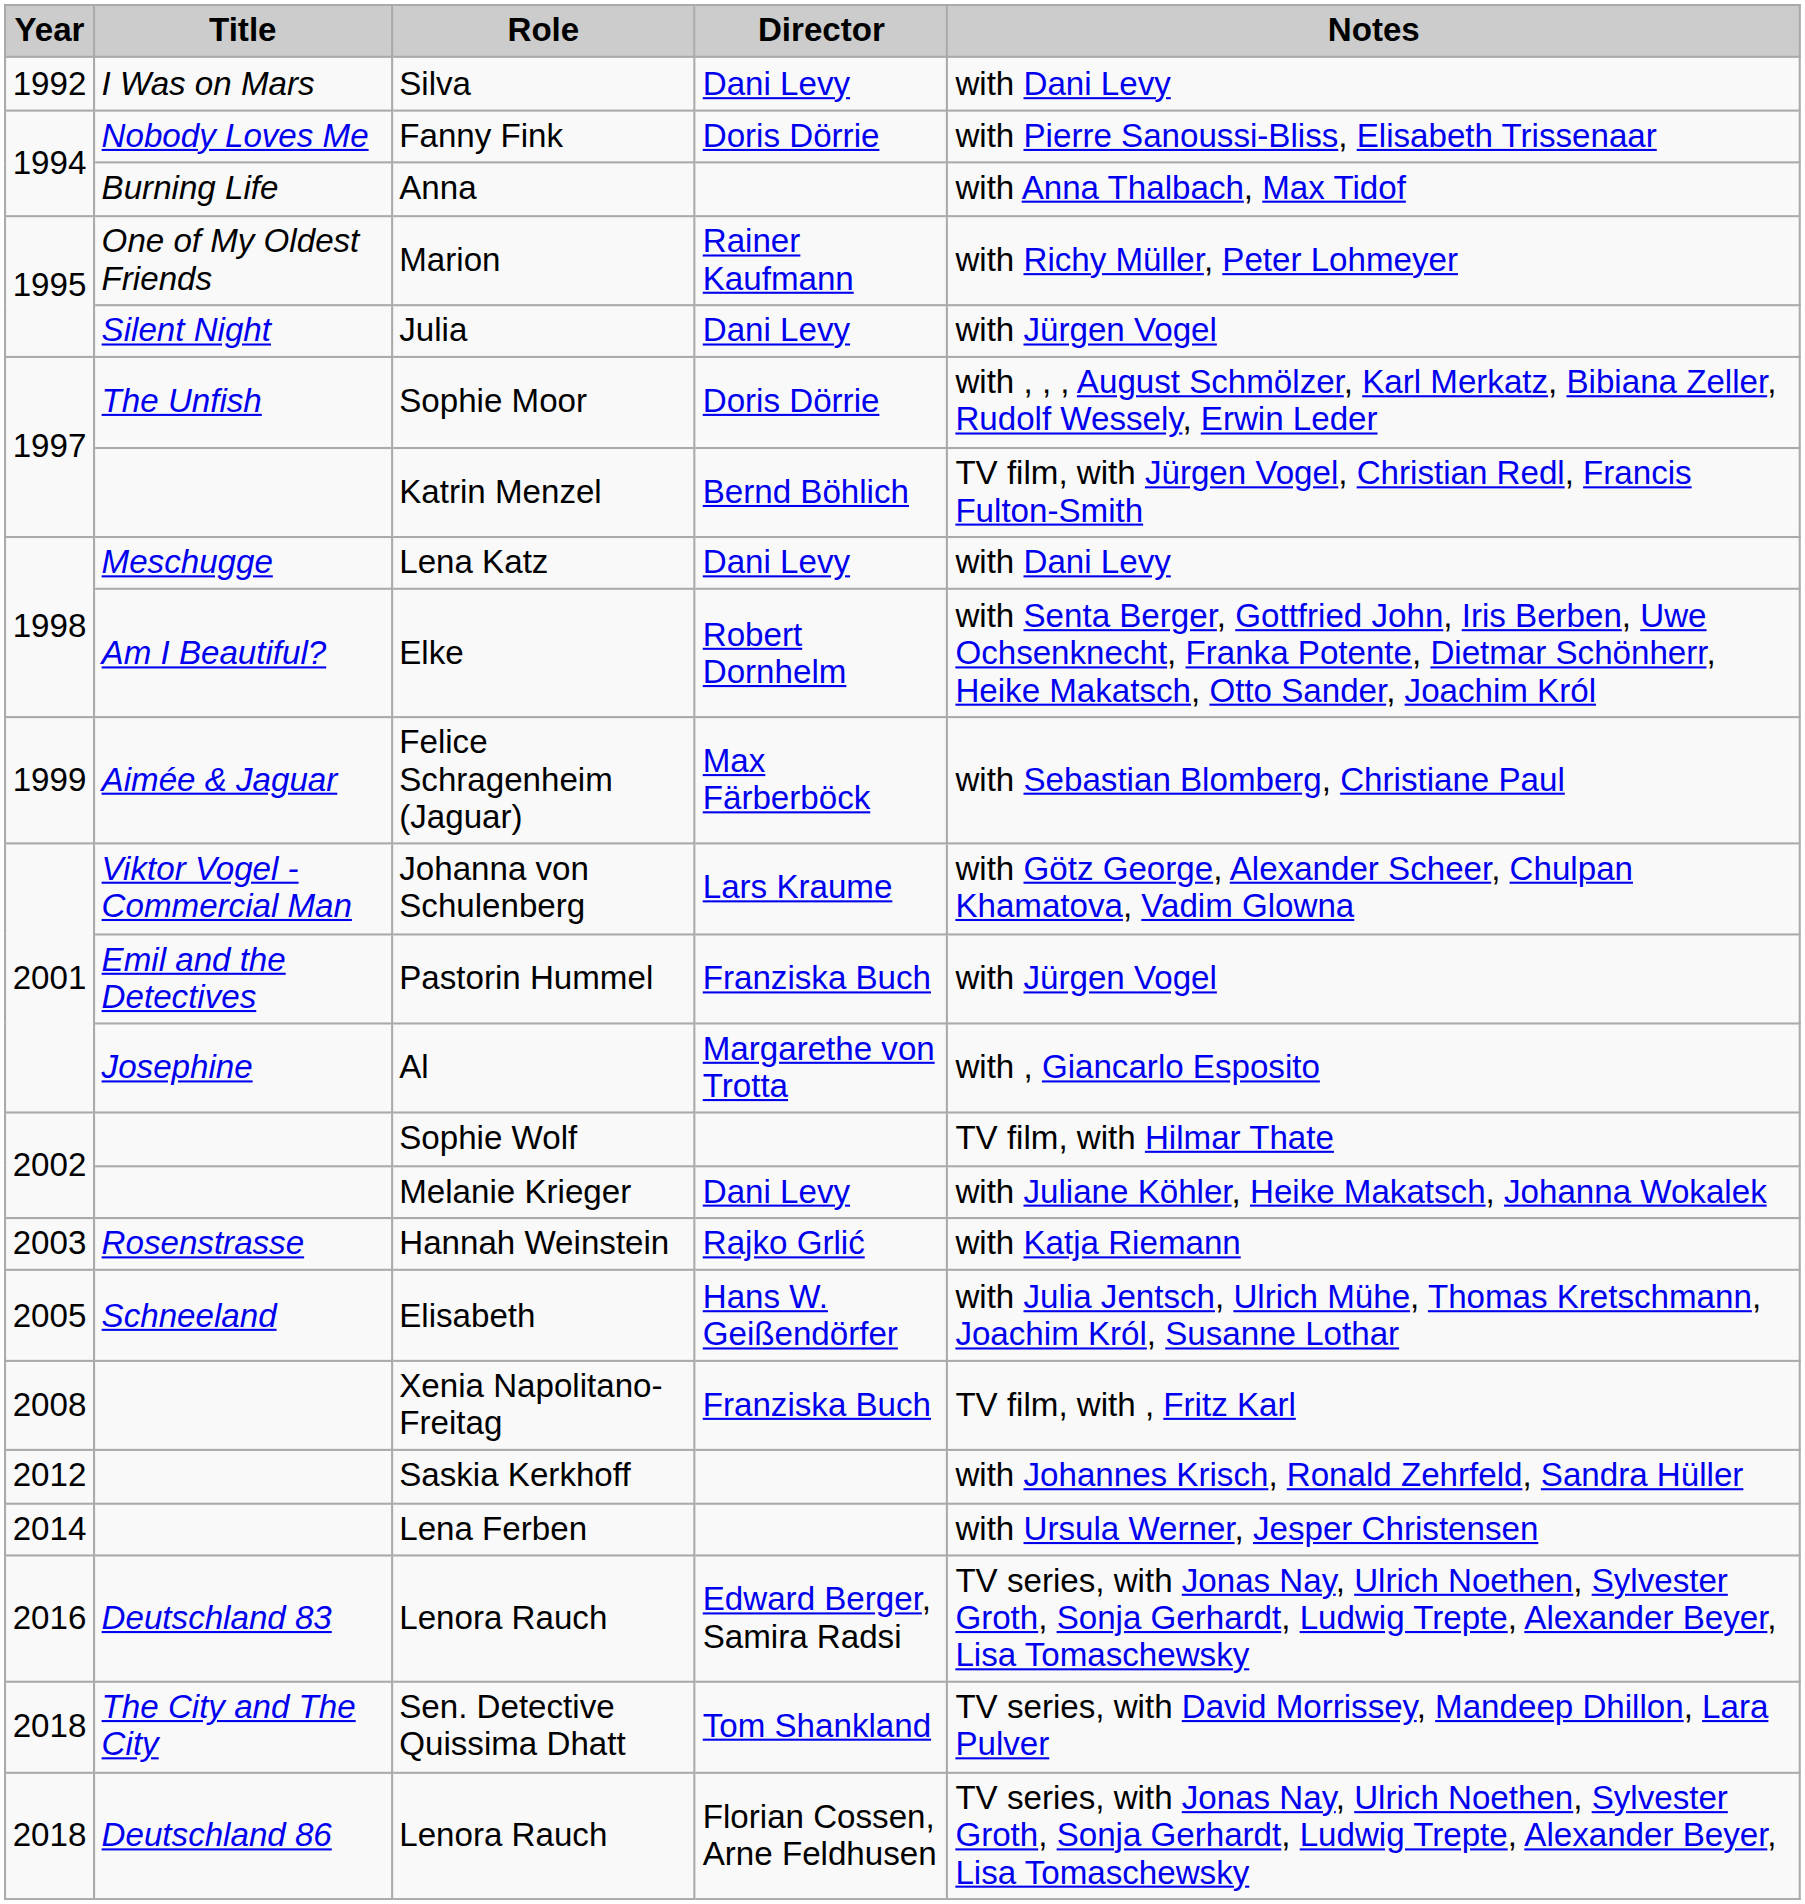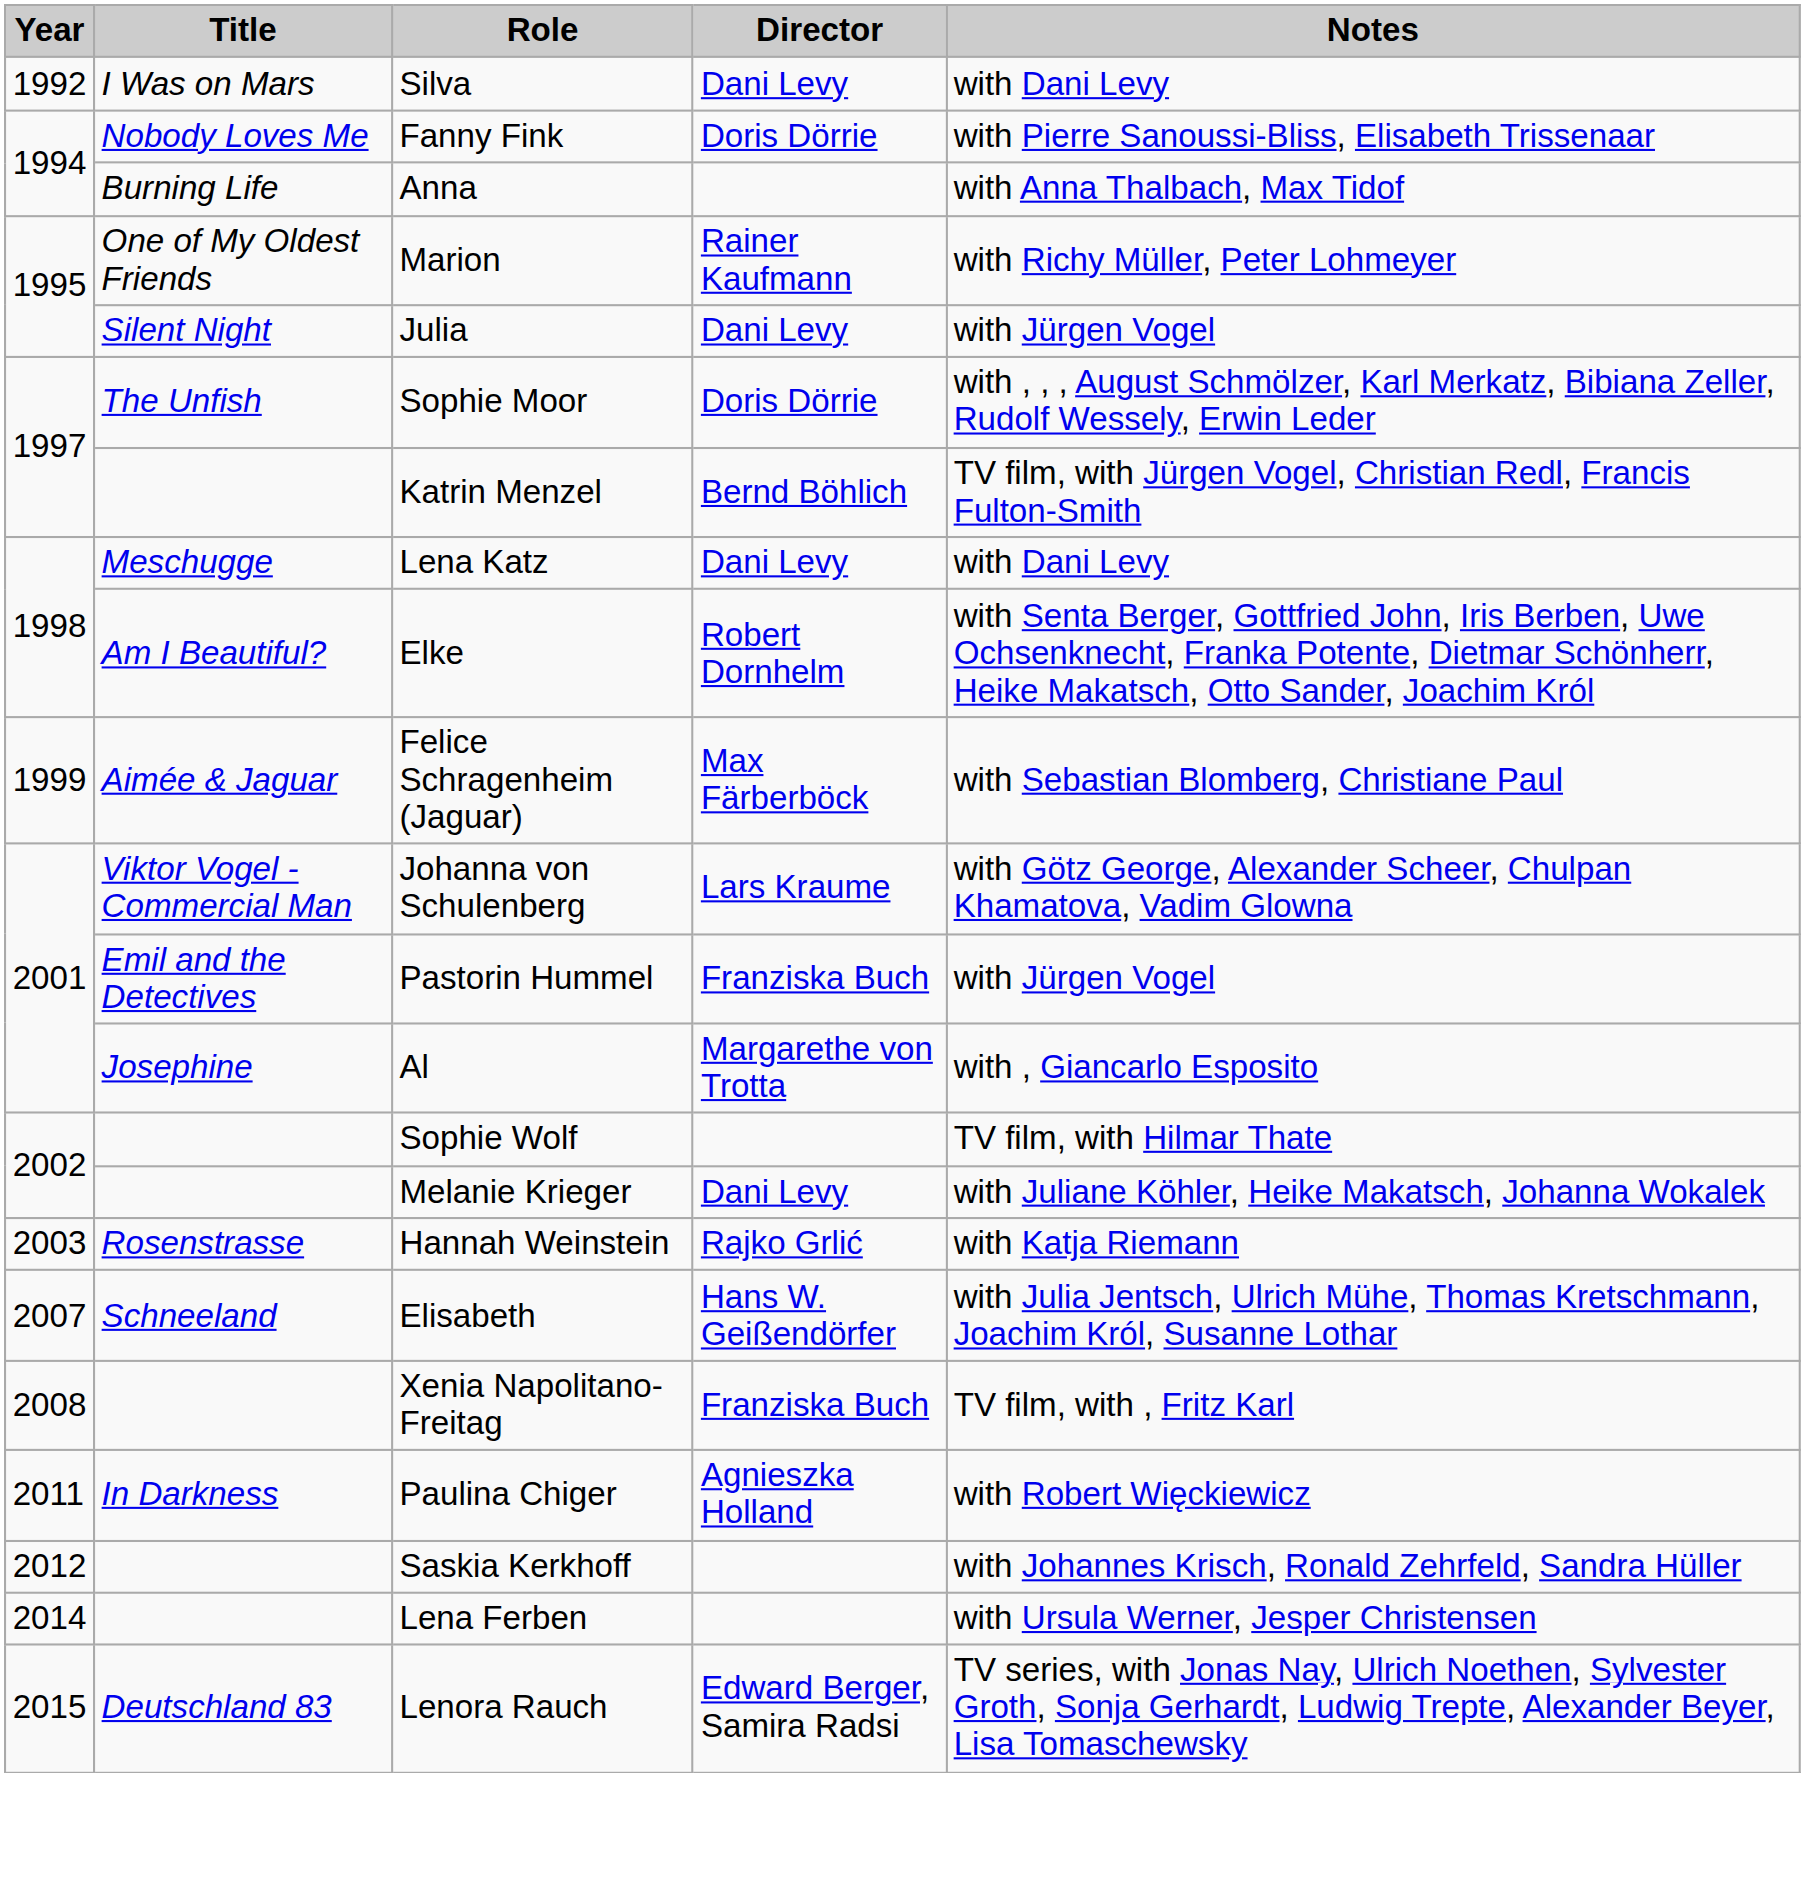 <table class="wikitable">
 <tr>
 <th style="background: #CCCCCC;">Year</th>
 <th style="background: #CCCCCC;">Title</th>
 <th style="background: #CCCCCC;">Role</th>
 <th style="background: #CCCCCC;">Director</th>
 <th style="background: #CCCCCC;">Notes</th>
 </tr>
 <tr>
 <td>1992</td>
 <td><em>I Was on Mars</em></td>
 <td>Silva</td>
 <td><a href='#'>Dani Levy</a></td>
 <td>with <a href='#'>Dani Levy</a></td>
 </tr>
 <tr>
 <td rowspan=2>1994</td>
 <td><em><a href='#'>Nobody Loves Me</a></em></td>
 <td>Fanny Fink</td>
 <td><a href='#'>Doris Dörrie</a></td>
 <td>with <a href='#'>Pierre Sanoussi-Bliss</a>, <a href='#'>Elisabeth Trissenaar</a></td>
 </tr>
 <tr>
 <td><em>Burning Life</em></td>
 <td>Anna</td>
 <td></td>
 <td>with <a href='#'>Anna Thalbach</a>, <a href='#'>Max Tidof</a></td>
 </tr>
 <tr>
 <td rowspan=2>1995</td>
 <td><em>One of My Oldest Friends</em></td>
 <td>Marion</td>
 <td><a href='#'>Rainer Kaufmann</a></td>
 <td>with <a href='#'>Richy Müller</a>, <a href='#'>Peter Lohmeyer</a></td>
 </tr>
 <tr>
 <td><em><a href='#'>Silent Night</a></em></td>
 <td>Julia</td>
 <td><a href='#'>Dani Levy</a></td>
 <td>with <a href='#'>Jürgen Vogel</a></td>
 </tr>
 <tr>
 <td rowspan=2>1997</td>
 <td><em><a href='#'>The Unfish</a></em></td>
 <td>Sophie Moor</td>
 <td><a href='#'>Doris Dörrie</a></td>
 <td>with , , , <a href='#'>August Schmölzer</a>, <a href='#'>Karl Merkatz</a>, <a href='#'>Bibiana Zeller</a>, <a href='#'>Rudolf Wessely</a>, <a href='#'>Erwin Leder</a></td>
 </tr>
 <tr>
 <td><em></em></td>
 <td>Katrin Menzel</td>
 <td><a href='#'>Bernd Böhlich</a></td>
 <td>TV film, with <a href='#'>Jürgen Vogel</a>, <a href='#'>Christian Redl</a>, <a href='#'>Francis Fulton-Smith</a></td>
 </tr>
 <tr>
 <td rowspan=2>1998</td>
 <td><em><a href='#'>Meschugge</a></em></td>
 <td>Lena Katz</td>
 <td><a href='#'>Dani Levy</a></td>
 <td>with <a href='#'>Dani Levy</a></td>
 </tr>
 <tr>
 <td><em><a href='#'>Am I Beautiful?</a></em></td>
 <td>Elke</td>
 <td><a href='#'>Robert Dornhelm</a></td>
 <td>with <a href='#'>Senta Berger</a>, <a href='#'>Gottfried John</a>, <a href='#'>Iris Berben</a>, <a href='#'>Uwe Ochsenknecht</a>, <a href='#'>Franka Potente</a>, <a href='#'>Dietmar Schönherr</a>, <a href='#'>Heike Makatsch</a>, <a href='#'>Otto Sander</a>, <a href='#'>Joachim Król</a></td>
 </tr>
 <tr>
 <td>1999</td>
 <td><em><a href='#'>Aimée & Jaguar</a></em></td>
 <td>Felice Schragenheim (Jaguar)</td>
 <td><a href='#'>Max Färberböck</a></td>
 <td>with <a href='#'>Sebastian Blomberg</a>, <a href='#'>Christiane Paul</a></td>
 </tr>
 <tr>
 <td rowspan=3>2001</td>
 <td><em><a href='#'>Viktor Vogel - Commercial Man</a></em></td>
 <td>Johanna von Schulenberg</td>
 <td><a href='#'>Lars Kraume</a></td>
 <td>with <a href='#'>Götz George</a>, <a href='#'>Alexander Scheer</a>, <a href='#'>Chulpan Khamatova</a>, <a href='#'>Vadim Glowna</a></td>
 </tr>
 <tr>
 <td><em><a href='#'>Emil and the Detectives</a></em></td>
 <td>Pastorin Hummel</td>
 <td><a href='#'>Franziska Buch</a></td>
 <td>with <a href='#'>Jürgen Vogel</a></td>
 </tr>
 <tr>
 <td><em><a href='#'>Josephine</a></em></td>
 <td>Al</td>
 <td><a href='#'>Margarethe von Trotta</a></td>
 <td>with , <a href='#'>Giancarlo Esposito</a></td>
 </tr>
 <tr>
 <td rowspan=2>2002</td>
 <td><em></em></td>
 <td>Sophie Wolf</td>
 <td></td>
 <td>TV film, with <a href='#'>Hilmar Thate</a></td>
 </tr>
 <tr>
 <td><em></em></td>
 <td>Melanie Krieger</td>
 <td><a href='#'>Dani Levy</a></td>
 <td>with <a href='#'>Juliane Köhler</a>, <a href='#'>Heike Makatsch</a>, <a href='#'>Johanna Wokalek</a></td>
 </tr>
 <tr>
 <td>2003</td>
 <td><em><a href='#'>Rosenstrasse</a></em></td>
 <td>Hannah Weinstein</td>
 <td><a href='#'>Rajko Grlić</a></td>
 <td>with <a href='#'>Katja Riemann</a></td>
 </tr>
 <tr>
-<td>2005</td>
+<td>2007</td>
 <td><em><a href='#'>Schneeland</a></em></td>
 <td>Elisabeth</td>
 <td><a href='#'>Hans W. Geißendörfer</a></td>
 <td>with <a href='#'>Julia Jentsch</a>, <a href='#'>Ulrich Mühe</a>, <a href='#'>Thomas Kretschmann</a>, <a href='#'>Joachim Król</a>, <a href='#'>Susanne Lothar</a></td>
 </tr>
 <tr>
 <td>2008</td>
 <td><em></em></td>
 <td>Xenia Napolitano-Freitag</td>
 <td><a href='#'>Franziska Buch</a></td>
 <td>TV film, with , <a href='#'>Fritz Karl</a></td>
+</tr>
+<tr>
+<td>2011</td>
+<td><em><a href='#'>In Darkness</a></em></td>
+<td>Paulina Chiger</td>
+<td><a href='#'>Agnieszka Holland</a></td>
+<td>with <a href='#'>Robert Więckiewicz</a></td>
 </tr>
 <tr>
 <td>2012</td>
 <td><em></em></td>
 <td>Saskia Kerkhoff</td>
 <td></td>
 <td>with <a href='#'>Johannes Krisch</a>, <a href='#'>Ronald Zehrfeld</a>, <a href='#'>Sandra Hüller</a></td>
 </tr>
 <tr>
 <td>2014</td>
 <td><em></em></td>
 <td>Lena Ferben</td>
 <td></td>
 <td>with <a href='#'>Ursula Werner</a>, <a href='#'>Jesper Christensen</a></td>
 </tr>
 <tr>
-<td>2016</td>
+<td>2015</td>
 <td><em><a href='#'>Deutschland 83</a></em></td>
 <td>Lenora Rauch</td>
 <td><a href='#'>Edward Berger</a>,<br>Samira Radsi</td>
 <td>TV series, with <a href='#'>Jonas Nay</a>, <a href='#'>Ulrich Noethen</a>, <a href='#'>Sylvester Groth</a>, <a href='#'>Sonja Gerhardt</a>, <a href='#'>Ludwig Trepte</a>, <a href='#'>Alexander Beyer</a>, <a href='#'>Lisa Tomaschewsky</a></td>
 </tr>
-<tr>
-<td>2018</td>
-<td><em><a href='#'>The City and The City</a></em></td>
-<td>Sen. Detective Quissima Dhatt</td>
-<td><a href='#'>Tom Shankland</a></td>
-<td>TV series, with <a href='#'>David Morrissey</a>, <a href='#'>Mandeep Dhillon</a>, <a href='#'>Lara Pulver</a></td>
-</tr>
-<tr>
-<td>2018</td>
-<td><em><a href='#'>Deutschland 86</a></em></td>
-<td>Lenora Rauch</td>
-<td>Florian Cossen,<br>Arne Feldhusen</td>
-<td>TV series, with <a href='#'>Jonas Nay</a>, <a href='#'>Ulrich Noethen</a>, <a href='#'>Sylvester Groth</a>, <a href='#'>Sonja Gerhardt</a>, <a href='#'>Ludwig Trepte</a>, <a href='#'>Alexander Beyer</a>, <a href='#'>Lisa Tomaschewsky</a></td>
-</tr>
 </table>
